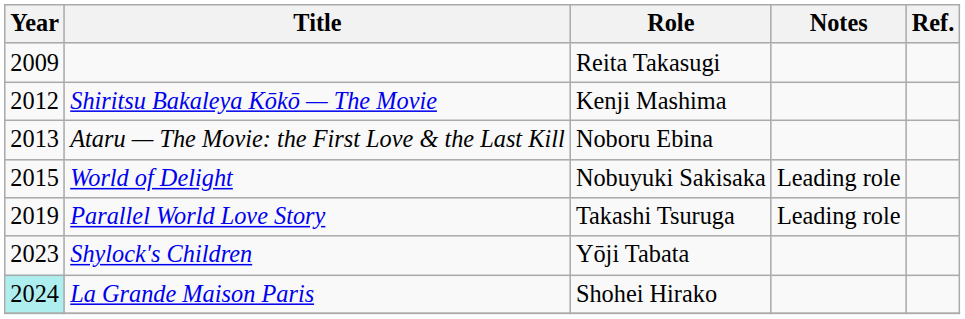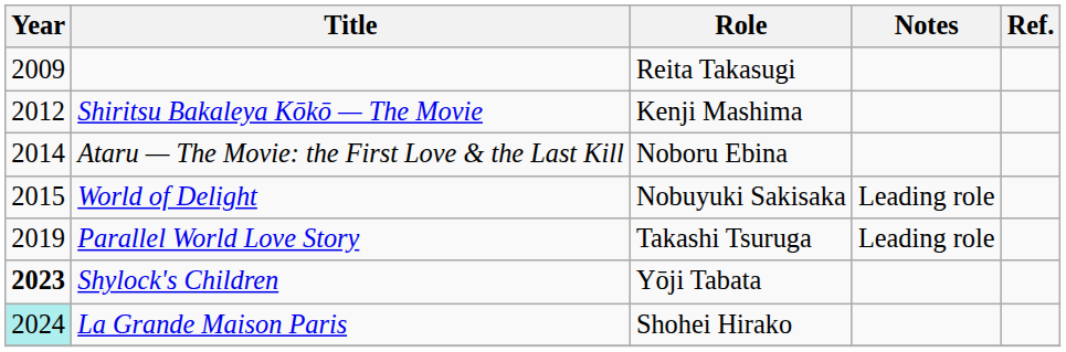 <table class="wikitable sortable plainrowheaders">
 <tr>
 <th>Year</th>
 <th>Title</th>
 <th>Role</th>
 <th>Notes</th>
 <th>Ref.</th>
 </tr>
 <tr>
 <td>2009</td>
 <td></td>
 <td>Reita Takasugi</td>
 <td></td>
 <td></td>
 </tr>
 <tr>
 <td>2012</td>
 <td><em><a href='#'>Shiritsu Bakaleya Kōkō — The Movie</a></em></td>
 <td>Kenji Mashima</td>
 <td></td>
 <td></td>
 </tr>
 <tr>
-<td>2013</td>
+<td>2014</td>
 <td><em>Ataru — The Movie: the First Love & the Last Kill</em></td>
 <td>Noboru Ebina</td>
 <td></td>
 <td></td>
 </tr>
 <tr>
 <td>2015</td>
 <td><em><a href='#'>World of Delight</a></em></td>
 <td>Nobuyuki Sakisaka</td>
 <td>Leading role</td>
 <td></td>
 </tr>
 <tr>
 <td>2019</td>
 <td><em><a href='#'>Parallel World Love Story</a></em></td>
 <td>Takashi Tsuruga</td>
 <td>Leading role</td>
 <td></td>
 </tr>
 <tr>
-<td>2023</td>
+<td><strong>2023</strong></td>
 <td><em><a href='#'>Shylock's Children</a></em></td>
 <td>Yōji Tabata</td>
 <td></td>
 <td></td>
 </tr>
 <tr>
 <td style="background: paleturquoise;">2024</td>
 <td><em><a href='#'>La Grande Maison Paris</a></em></td>
 <td>Shohei Hirako</td>
 <td></td>
 <td></td>
 </tr>
 <tr>
 </tr>
 </table>
